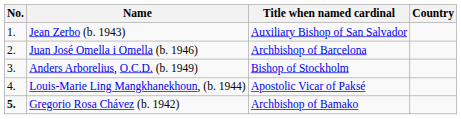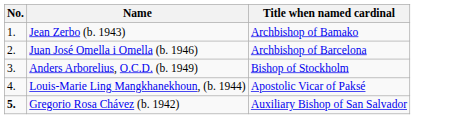 <table class="wikitable sortable" border="1">
 <tr>
 <th>No.</th>
 <th>Name</th>
 <th>Title when named cardinal</th>
-<th>Country</th>
 </tr>
 <tr>
 <td>1.</td>
 <td><a href='#'>Jean Zerbo</a> (b. 1943)</td>
-<td><a href='#'>Auxiliary Bishop of San Salvador</a></td>
-<td></td>
+<td><a href='#'>Archbishop of Bamako</a></td>
 </tr>
 <tr>
 <td>2.</td>
 <td><a href='#'>Juan José Omella i Omella</a> (b. 1946)</td>
 <td><a href='#'>Archbishop of Barcelona</a></td>
-<td></td>
 </tr>
 <tr>
 <td>3.</td>
 <td><a href='#'>Anders Arborelius</a>, <a href='#'>O.C.D.</a> (b. 1949)</td>
 <td><a href='#'>Bishop of Stockholm</a></td>
-<td></td>
 </tr>
 <tr>
 <td>4.</td>
 <td><a href='#'>Louis-Marie Ling Mangkhanekhoun</a>,  (b. 1944)</td>
 <td><a href='#'>Apostolic Vicar of Paksé</a></td>
-<td></td>
 </tr>
 <tr>
 <td><strong>5.</strong></td>
 <td><a href='#'>Gregorio Rosa Chávez</a> (b. 1942)</td>
-<td><a href='#'>Archbishop of Bamako</a></td>
-<td></td>
+<td><a href='#'>Auxiliary Bishop of San Salvador</a></td>
 </tr>
 </table>
